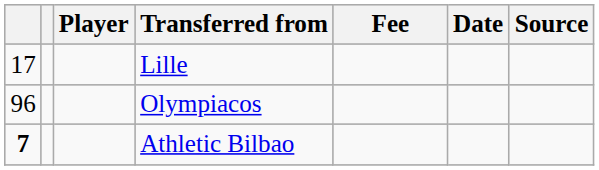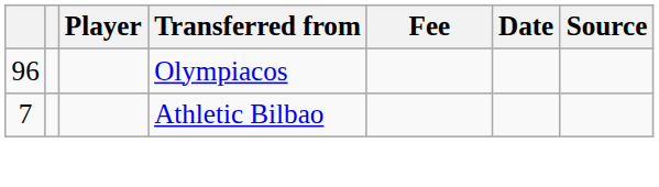 <table class="wikitable plainrowheaders sortable">
 <tr>
 <th></th>
 <th></th>
 <th scope=col><strong>Player</strong></th>
 <th><strong>Transferred from</strong></th>
 <th !scope=col; style="width: 65px;"><strong>Fee</strong></th>
 <th scope=col><strong>Date</strong></th>
 <th scope=col><strong>Source</strong></th>
 </tr>
 <tr>
-<td align=center>17</td>
-<td align=center></td>
-<td></td>
-<td> <a href='#'>Lille</a></td>
-<td></td>
-<td></td>
-<td></td>
-</tr>
-<tr>
 <td align=center>96</td>
 <td align=center></td>
 <td></td>
 <td> <a href='#'>Olympiacos</a></td>
 <td></td>
 <td></td>
 <td></td>
 </tr>
 <tr>
-<td align=center><strong>7</strong></td>
+<td align=center>7</td>
 <td align=center></td>
 <td></td>
 <td> <a href='#'>Athletic Bilbao</a></td>
 <td></td>
 <td></td>
 <td></td>
 </tr>
 </table>
